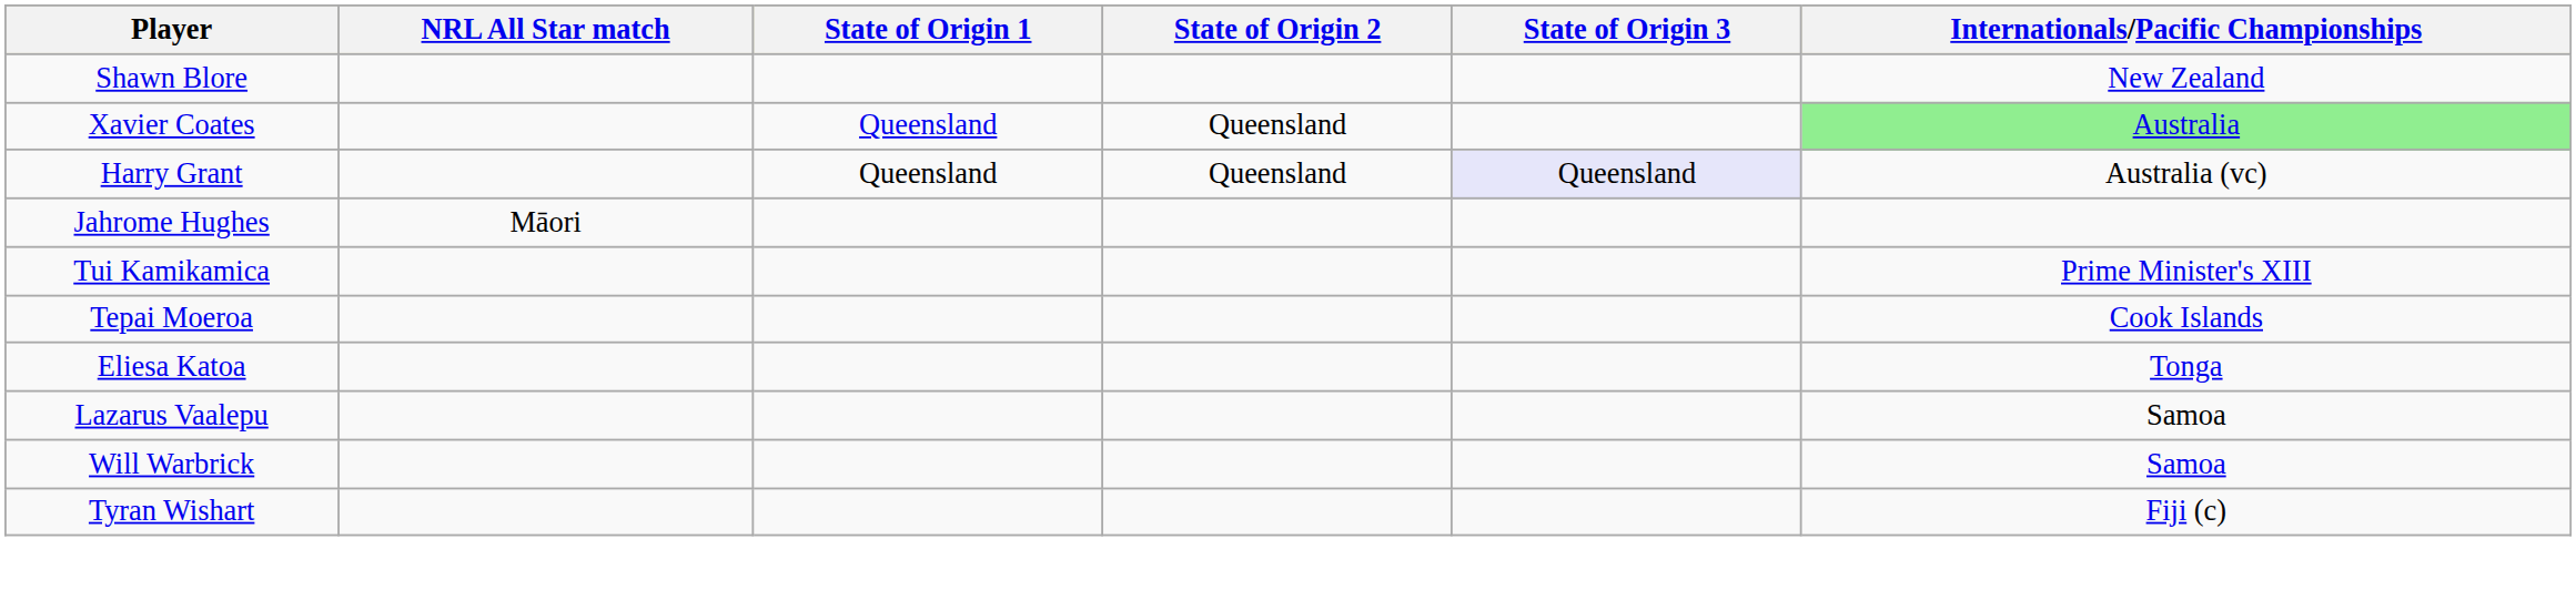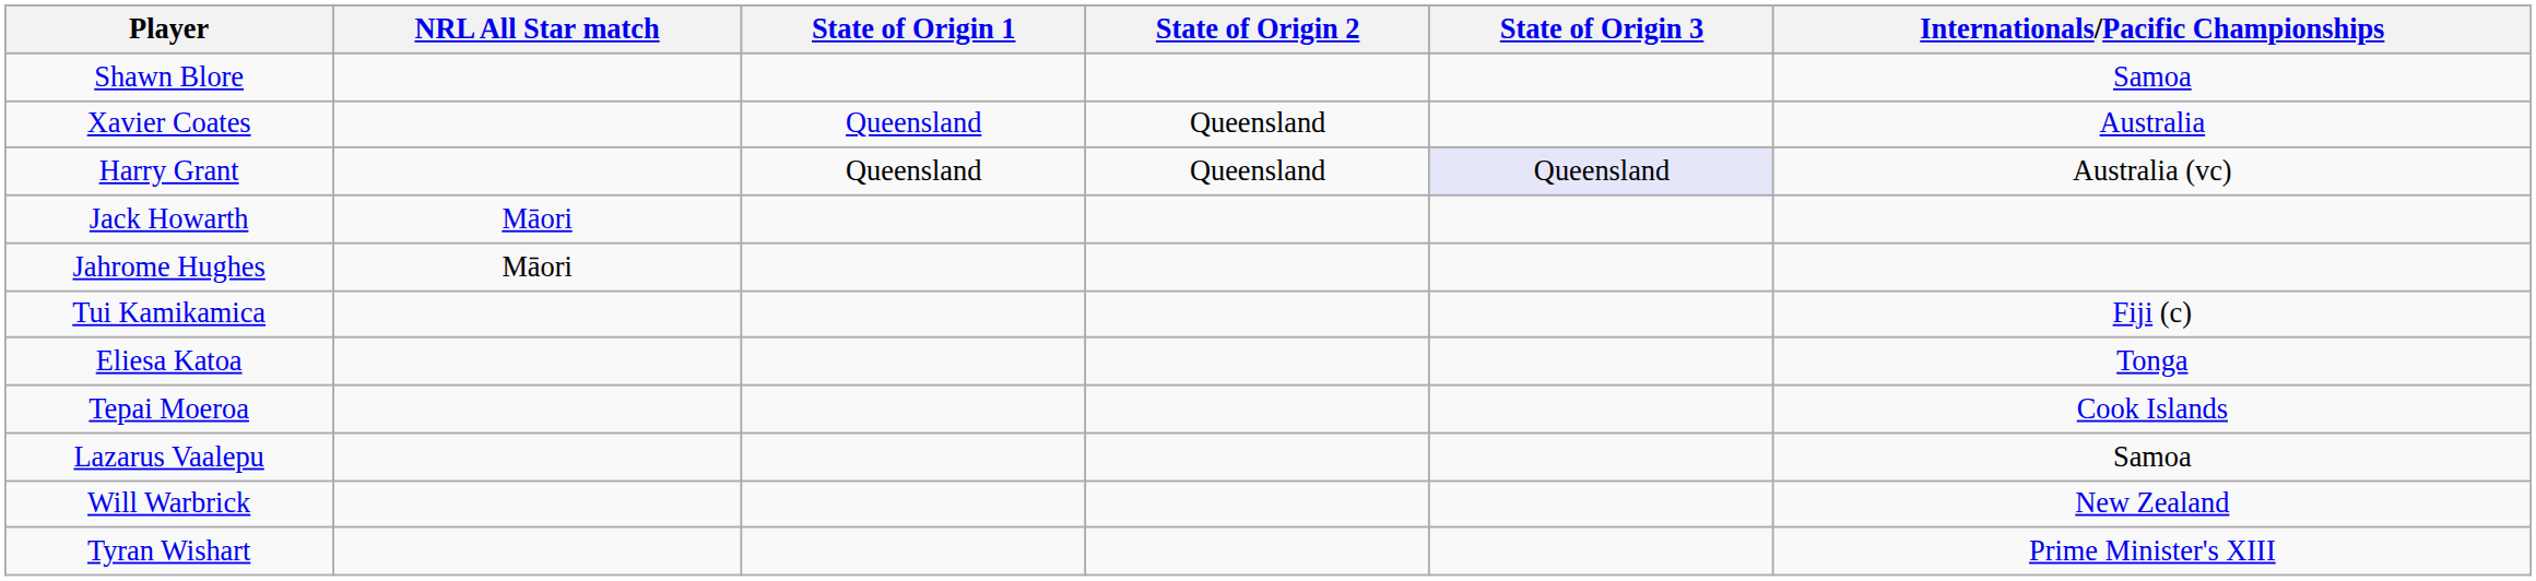 <table class="wikitable"  style="text-align: center; width:100%; font-size:90%;">
 <tr style="background:#bdb76b;">
 <th>Player</th>
 <th><a href='#'>NRL All Star match</a></th>
 <th><a href='#'>State of Origin 1</a></th>
 <th><a href='#'>State of Origin 2</a></th>
 <th><a href='#'>State of Origin 3</a></th>
 <th><a href='#'>Internationals</a>/<a href='#'>Pacific Championships</a></th>
 </tr>
 <tr>
 <td><a href='#'>Shawn Blore</a></td>
 <td></td>
 <td></td>
 <td></td>
 <td></td>
-<td><a href='#'>New Zealand</a></td>
+<td><a href='#'>Samoa</a></td>
 </tr>
 <tr>
 <td><a href='#'>Xavier Coates</a></td>
 <td></td>
 <td><a href='#'>Queensland</a></td>
 <td>Queensland</td>
 <td></td>
-<td style="background: lightgreen;"><a href='#'>Australia</a></td>
+<td><a href='#'>Australia</a></td>
 </tr>
 <tr>
 <td><a href='#'>Harry Grant</a></td>
 <td></td>
 <td>Queensland</td>
 <td>Queensland</td>
 <td style="background: lavender;">Queensland</td>
 <td>Australia (vc)</td>
+</tr>
+<tr>
+<td><a href='#'>Jack Howarth</a></td>
+<td><a href='#'>Māori</a></td>
+<td></td>
+<td></td>
+<td></td>
+<td></td>
 </tr>
 <tr>
 <td><a href='#'>Jahrome Hughes</a></td>
 <td>Māori</td>
 <td></td>
 <td></td>
 <td></td>
 <td></td>
 </tr>
 <tr>
 <td><a href='#'>Tui Kamikamica</a></td>
 <td></td>
 <td></td>
 <td></td>
 <td></td>
-<td><a href='#'>Prime Minister's XIII</a></td>
+<td><a href='#'>Fiji</a> (c)</td>
+</tr>
+<tr>
+<td><a href='#'>Eliesa Katoa</a></td>
+<td></td>
+<td></td>
+<td></td>
+<td></td>
+<td><a href='#'>Tonga</a></td>
 </tr>
 <tr>
 <td><a href='#'>Tepai Moeroa</a></td>
 <td></td>
 <td></td>
 <td></td>
 <td></td>
 <td><a href='#'>Cook Islands</a></td>
-</tr>
-<tr>
-<td><a href='#'>Eliesa Katoa</a></td>
-<td></td>
-<td></td>
-<td></td>
-<td></td>
-<td><a href='#'>Tonga</a></td>
 </tr>
 <tr>
 <td><a href='#'>Lazarus Vaalepu</a></td>
 <td></td>
 <td></td>
 <td></td>
 <td></td>
 <td>Samoa</td>
 </tr>
 <tr>
 <td><a href='#'>Will Warbrick</a></td>
 <td></td>
 <td></td>
 <td></td>
 <td></td>
-<td><a href='#'>Samoa</a></td>
+<td><a href='#'>New Zealand</a></td>
 </tr>
 <tr>
 <td><a href='#'>Tyran Wishart</a></td>
 <td></td>
 <td></td>
 <td></td>
 <td></td>
-<td><a href='#'>Fiji</a> (c)</td>
+<td><a href='#'>Prime Minister's XIII</a></td>
 </tr>
 </table>
